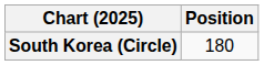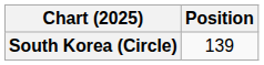 <table class="wikitable plainrowheaders" style="text-align:center">
 <tr>
 <th scope="col">Chart (2025)</th>
 <th scope="col">Position</th>
 </tr>
 <tr>
 <th scope="row">South Korea (Circle)</th>
-<td>180</td>
+<td>139</td>
 </tr>
 </table>
